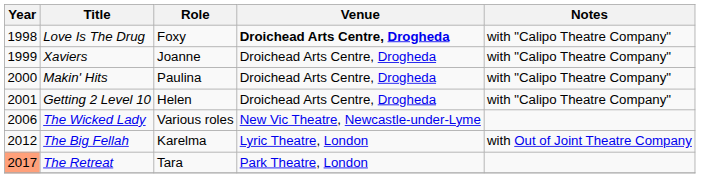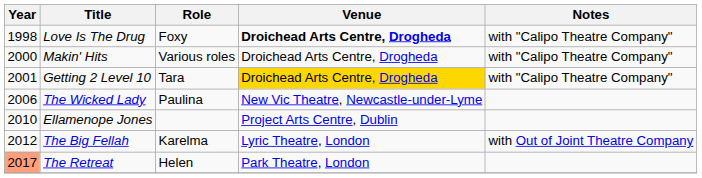 <table class="wikitable sortable">
 <tr>
 <th>Year</th>
 <th>Title</th>
 <th>Role</th>
 <th>Venue</th>
 <th>Notes</th>
 </tr>
 <tr>
 <td>1998</td>
 <td><em>Love Is The Drug</em></td>
 <td>Foxy</td>
 <td><strong>Droichead Arts Centre, <a href='#'>Drogheda</a></strong></td>
 <td>with "Calipo Theatre Company"</td>
 </tr>
 <tr>
-<td>1999</td>
-<td><em>Xaviers</em></td>
-<td>Joanne</td>
-<td>Droichead Arts Centre, <a href='#'>Drogheda</a></td>
-<td>with "Calipo Theatre Company"</td>
-</tr>
-<tr>
 <td>2000</td>
 <td><em>Makin' Hits</em></td>
-<td>Paulina</td>
+<td>Various roles</td>
 <td>Droichead Arts Centre, <a href='#'>Drogheda</a></td>
 <td>with "Calipo Theatre Company"</td>
 </tr>
 <tr>
 <td>2001</td>
 <td><em>Getting 2 Level 10</em></td>
-<td>Helen</td>
-<td>Droichead Arts Centre, <a href='#'>Drogheda</a></td>
+<td>Tara</td>
+<td style="background: gold;">Droichead Arts Centre, <a href='#'>Drogheda</a></td>
 <td>with "Calipo Theatre Company"</td>
 </tr>
 <tr>
 <td>2006</td>
 <td><em><a href='#'>The Wicked Lady</a></em></td>
-<td>Various roles</td>
+<td>Paulina</td>
 <td><a href='#'>New Vic Theatre</a>, <a href='#'>Newcastle-under-Lyme</a></td>
+<td></td>
+</tr>
+<tr>
+<td>2010</td>
+<td><em>Ellamenope Jones</em></td>
+<td></td>
+<td><a href='#'>Project Arts Centre</a>, <a href='#'>Dublin</a></td>
 <td></td>
 </tr>
 <tr>
 <td>2012</td>
 <td><em><a href='#'>The Big Fellah</a></em></td>
 <td>Karelma</td>
 <td><a href='#'>Lyric Theatre</a>, <a href='#'>London</a></td>
 <td>with <a href='#'>Out of Joint Theatre Company</a></td>
 </tr>
 <tr>
 <td style="background: lightsalmon;">2017</td>
 <td><em><a href='#'>The Retreat</a></em></td>
-<td>Tara</td>
+<td>Helen</td>
 <td><a href='#'>Park Theatre</a>, <a href='#'>London</a></td>
 <td></td>
 </tr>
 <tr>
 </tr>
 </table>
